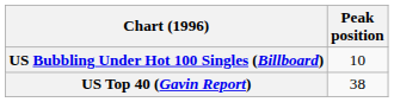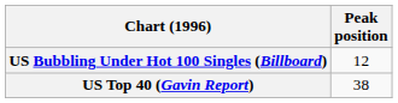 <table class="wikitable sortable plainrowheaders" style="text-align:center">
 <tr>
 <th>Chart (1996)</th>
 <th>Peak<br>position</th>
 </tr>
 <tr>
 <th scope="row">US <a href='#'>Bubbling Under Hot 100 Singles</a> (<em><a href='#'>Billboard</a></em>)</th>
-<td>10</td>
+<td>12</td>
 </tr>
 <tr>
 <th scope="row">US Top 40 (<em><a href='#'>Gavin Report</a></em>)</th>
 <td>38</td>
 </tr>
 </table>
